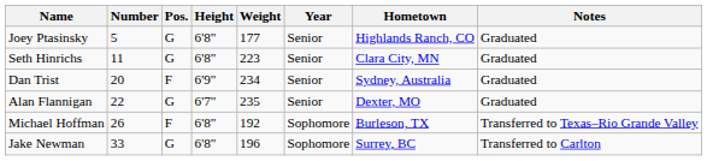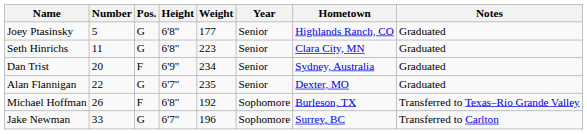 <table class="wikitable sortable" border="1">
 <tr>
 <th>Name</th>
 <th>Number</th>
 <th>Pos.</th>
 <th>Height</th>
 <th>Weight</th>
 <th>Year</th>
 <th>Hometown</th>
 <th class="unsortable">Notes</th>
 </tr>
 <tr>
 <td>Joey Ptasinsky</td>
 <td>5</td>
 <td>G</td>
 <td>6'8"</td>
 <td>177</td>
 <td>Senior</td>
 <td><a href='#'>Highlands Ranch, CO</a></td>
 <td>Graduated</td>
 </tr>
 <tr>
 <td>Seth Hinrichs</td>
 <td>11</td>
 <td>G</td>
 <td>6'8"</td>
 <td>223</td>
 <td>Senior</td>
 <td><a href='#'>Clara City, MN</a></td>
 <td>Graduated</td>
 </tr>
 <tr>
 <td>Dan Trist</td>
 <td>20</td>
 <td>F</td>
 <td>6'9"</td>
 <td>234</td>
 <td>Senior</td>
 <td><a href='#'>Sydney, Australia</a></td>
 <td>Graduated</td>
 </tr>
 <tr>
 <td>Alan Flannigan</td>
 <td>22</td>
 <td>G</td>
 <td>6'7"</td>
 <td>235</td>
 <td>Senior</td>
 <td><a href='#'>Dexter, MO</a></td>
 <td>Graduated</td>
 </tr>
 <tr>
 <td>Michael Hoffman</td>
 <td>26</td>
 <td>F</td>
 <td>6'8"</td>
 <td>192</td>
 <td>Sophomore</td>
 <td><a href='#'>Burleson, TX</a></td>
 <td>Transferred to <a href='#'>Texas–Rio Grande Valley</a></td>
 </tr>
 <tr>
 <td>Jake Newman</td>
 <td>33</td>
 <td>G</td>
-<td>6'8"</td>
+<td>6'7"</td>
 <td>196</td>
 <td>Sophomore</td>
 <td><a href='#'>Surrey, BC</a></td>
 <td>Transferred to <a href='#'>Carlton</a></td>
 </tr>
 </table>
